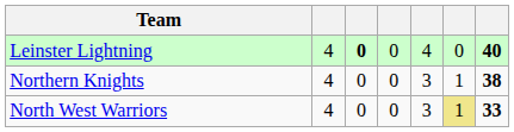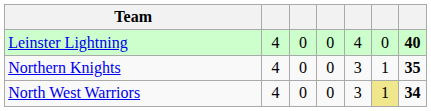 <table class="wikitable" style="text-align:center">
 <tr>
 <th style="width:250px">Team</th>
 <th width="20"></th>
 <th width="20"></th>
 <th width="20"></th>
 <th width="20"></th>
 <th width="20"></th>
 <th width="20"></th>
 </tr>
 <tr style="background:#cfc">
 <td style="text-align:left;"><a href='#'>Leinster Lightning</a></td>
 <td>4</td>
-<td><strong>0</strong></td>
+<td>0</td>
 <td>0</td>
 <td>4</td>
 <td>0</td>
 <td><strong>40</strong></td>
 </tr>
 <tr>
 <td style="text-align:left;"><a href='#'>Northern Knights</a></td>
 <td>4</td>
 <td>0</td>
 <td>0</td>
 <td>3</td>
 <td>1</td>
-<td><strong>38</strong></td>
+<td><strong>35</strong></td>
 </tr>
 <tr>
 <td style="text-align:left;"><a href='#'>North West Warriors</a></td>
 <td>4</td>
 <td>0</td>
 <td>0</td>
 <td>3</td>
 <td style="background: khaki;">1</td>
-<td><strong>33</strong></td>
+<td><strong>34</strong></td>
 </tr>
 </table>
